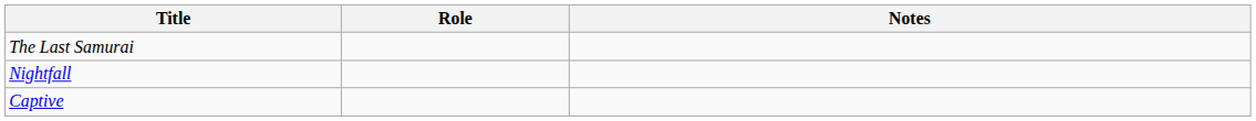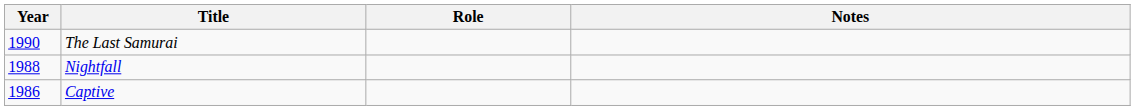 <table class="wikitable sortable" width="90%">
 <tr>
+<th width="50px">Year</th>
 <th width="300px">Title</th>
 <th width="200px">Role</th>
 <th class="unsortable">Notes</th>
 </tr>
 <tr>
+<td><a href='#'>1990</a></td>
 <td><em>The Last Samurai</em></td>
 <td></td>
 <td></td>
 </tr>
 <tr>
+<td><a href='#'>1988</a></td>
 <td><em><a href='#'>Nightfall</a></em></td>
 <td></td>
 <td></td>
 </tr>
 <tr>
+<td><a href='#'>1986</a></td>
 <td><em><a href='#'>Captive</a></em></td>
 <td></td>
 <td></td>
 </tr>
 </table>
